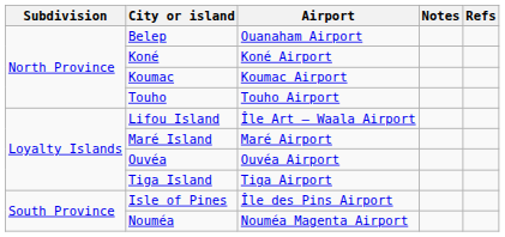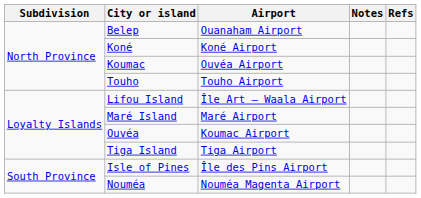 <table class="sortable wikitable">
 <tr>
 <th>Subdivision</th>
 <th>City or island</th>
 <th>Airport</th>
 <th>Notes</th>
 <th class="unsortable">Refs</th>
 </tr>
 <tr>
 <td rowspan=4><a href='#'>North Province</a></td>
 <td><a href='#'>Belep</a></td>
 <td><a href='#'>Ouanaham Airport</a></td>
 <td></td>
 <td align=center></td>
 </tr>
 <tr>
 <td><a href='#'>Koné</a></td>
 <td><a href='#'>Koné Airport</a></td>
 <td></td>
 <td align=center></td>
 </tr>
 <tr>
 <td><a href='#'>Koumac</a></td>
-<td><a href='#'>Koumac Airport</a></td>
+<td><a href='#'>Ouvéa Airport</a></td>
 <td></td>
 <td align=center></td>
 </tr>
 <tr>
 <td><a href='#'>Touho</a></td>
 <td><a href='#'>Touho Airport</a></td>
 <td></td>
 <td align=center></td>
 </tr>
 <tr>
 <td rowspan=4><a href='#'>Loyalty Islands</a></td>
 <td><a href='#'>Lifou Island</a></td>
 <td><a href='#'>Île Art – Waala Airport</a></td>
 <td></td>
 <td align=center></td>
 </tr>
 <tr>
 <td><a href='#'>Maré Island</a></td>
 <td><a href='#'>Maré Airport</a></td>
 <td></td>
 <td align=center></td>
 </tr>
 <tr>
 <td><a href='#'>Ouvéa</a></td>
-<td><a href='#'>Ouvéa Airport</a></td>
+<td><a href='#'>Koumac Airport</a></td>
 <td></td>
 <td align=center></td>
 </tr>
 <tr>
 <td><a href='#'>Tiga Island</a></td>
 <td><a href='#'>Tiga Airport</a></td>
 <td></td>
 <td align=center></td>
 </tr>
 <tr>
 <td rowspan=2><a href='#'>South Province</a></td>
 <td><a href='#'>Isle of Pines</a></td>
 <td><a href='#'>Île des Pins Airport</a></td>
 <td></td>
 <td align=center></td>
 </tr>
 <tr>
 <td><a href='#'>Nouméa</a></td>
 <td><a href='#'>Nouméa Magenta Airport</a></td>
 <td></td>
 <td align=center></td>
 </tr>
 </table>
